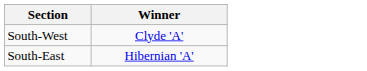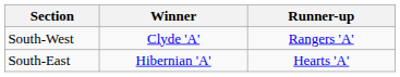 <table class="wikitable" style="text-align: center;">
 <tr>
 <th width=100>Section</th>
 <th width=160>Winner</th>
+<th width=160>Runner-up</th>
 </tr>
 <tr>
 <td align=left>South-West</td>
 <td><a href='#'>Clyde 'A'</a></td>
+<td><a href='#'>Rangers 'A'</a></td>
 </tr>
 <tr>
 <td align=left>South-East</td>
 <td><a href='#'>Hibernian 'A'</a></td>
+<td><a href='#'>Hearts 'A'</a></td>
 </tr>
 </table>
